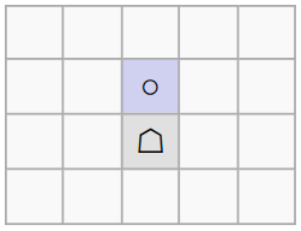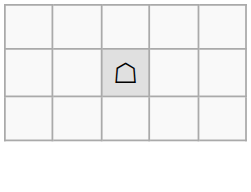 <table border="1" class="wikitable">
 <tr align=center>
 <td width="20"> </td>
 <td width="20"> </td>
 <td width="20"> </td>
 <td width="20"> </td>
 <td width="20"> </td>
-</tr>
-<tr align=center>
-<td> </td>
-<td> </td>
-<td style="background:#d0d0f0;">○</td>
-<td> </td>
-<td> </td>
 </tr>
 <tr align=center>
 <td> </td>
 <td> </td>
 <td style="background:#e0e0e0;">☖</td>
 <td> </td>
 <td> </td>
 </tr>
 <tr align=center>
 <td> </td>
 <td> </td>
 <td> </td>
 <td> </td>
 <td> </td>
 </tr>
 </table>
